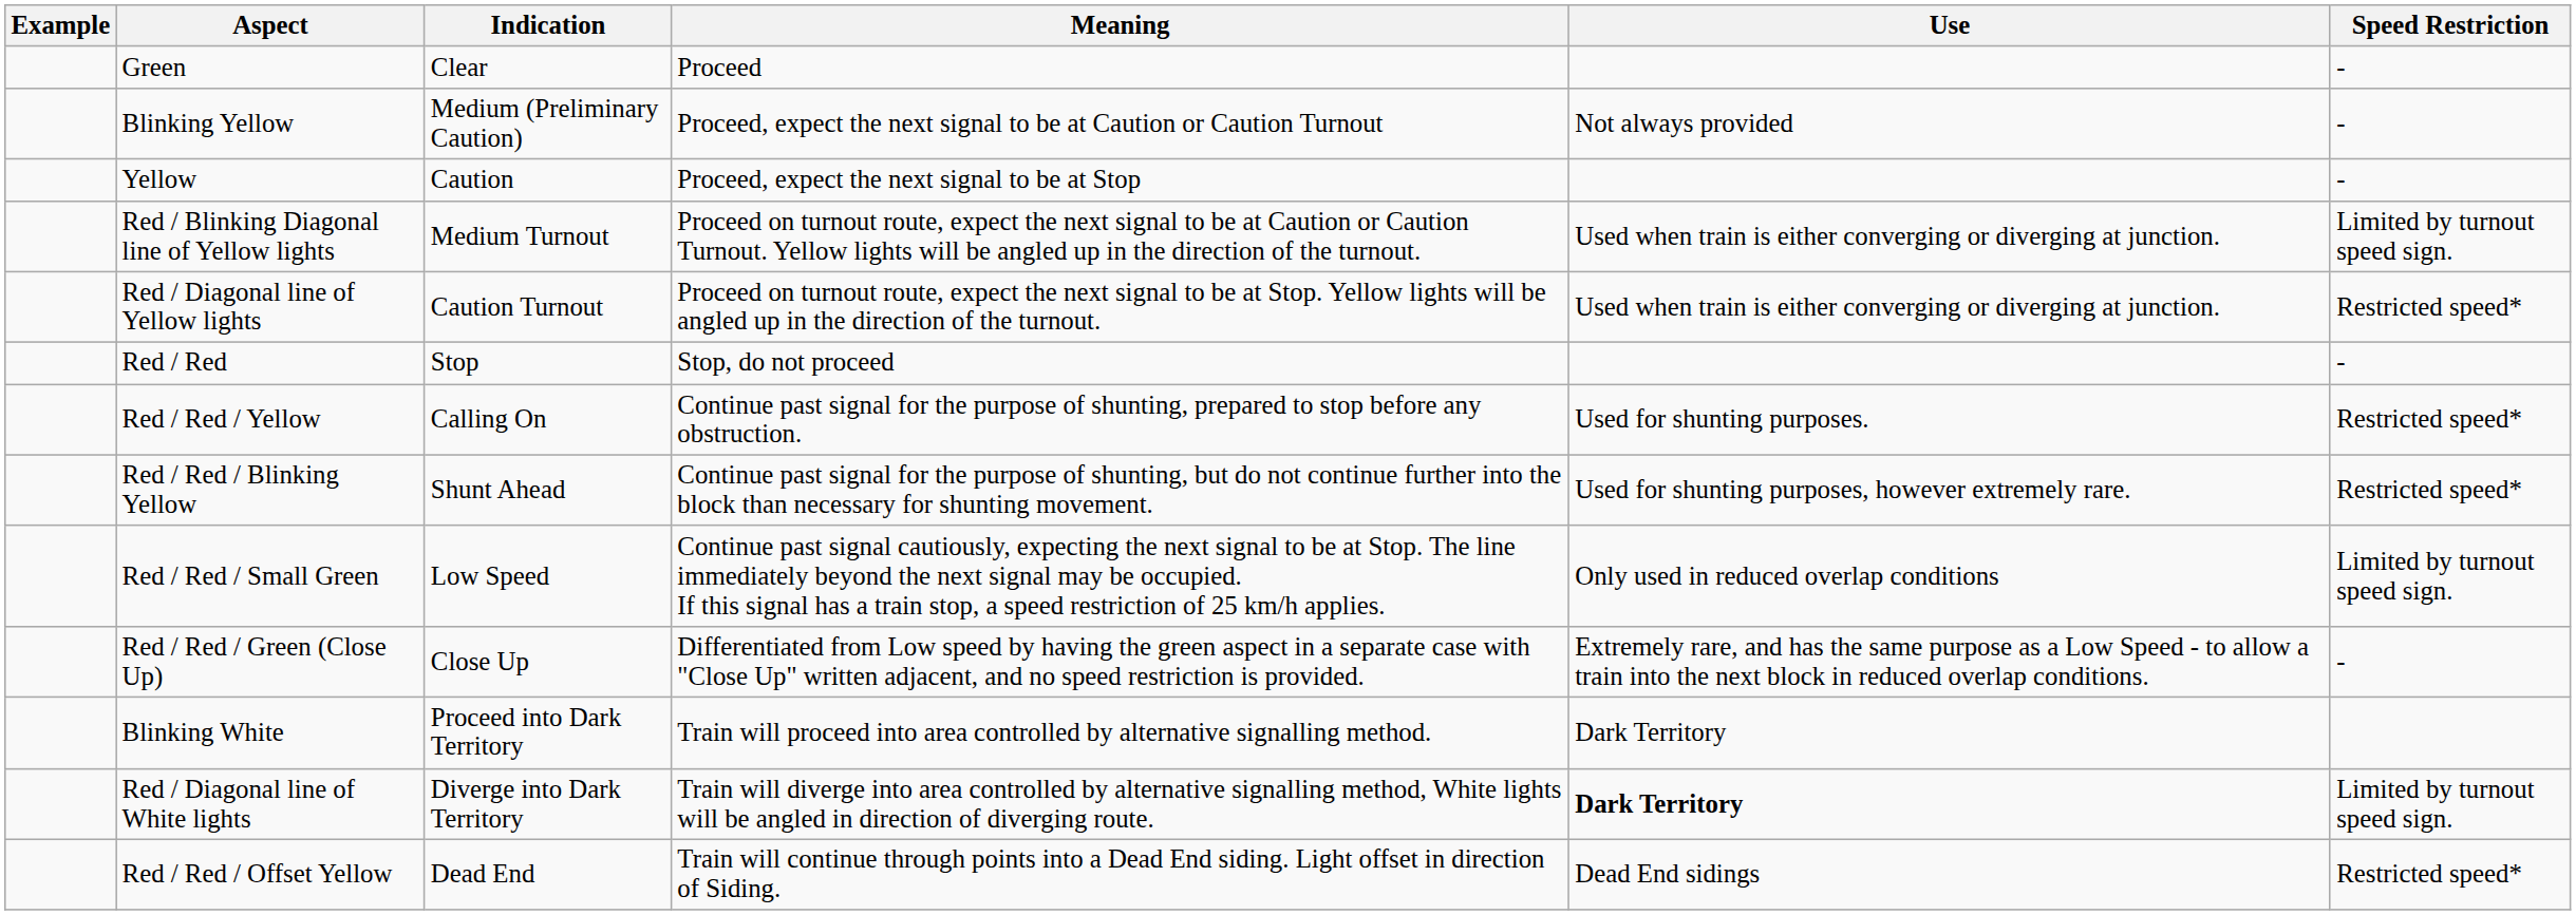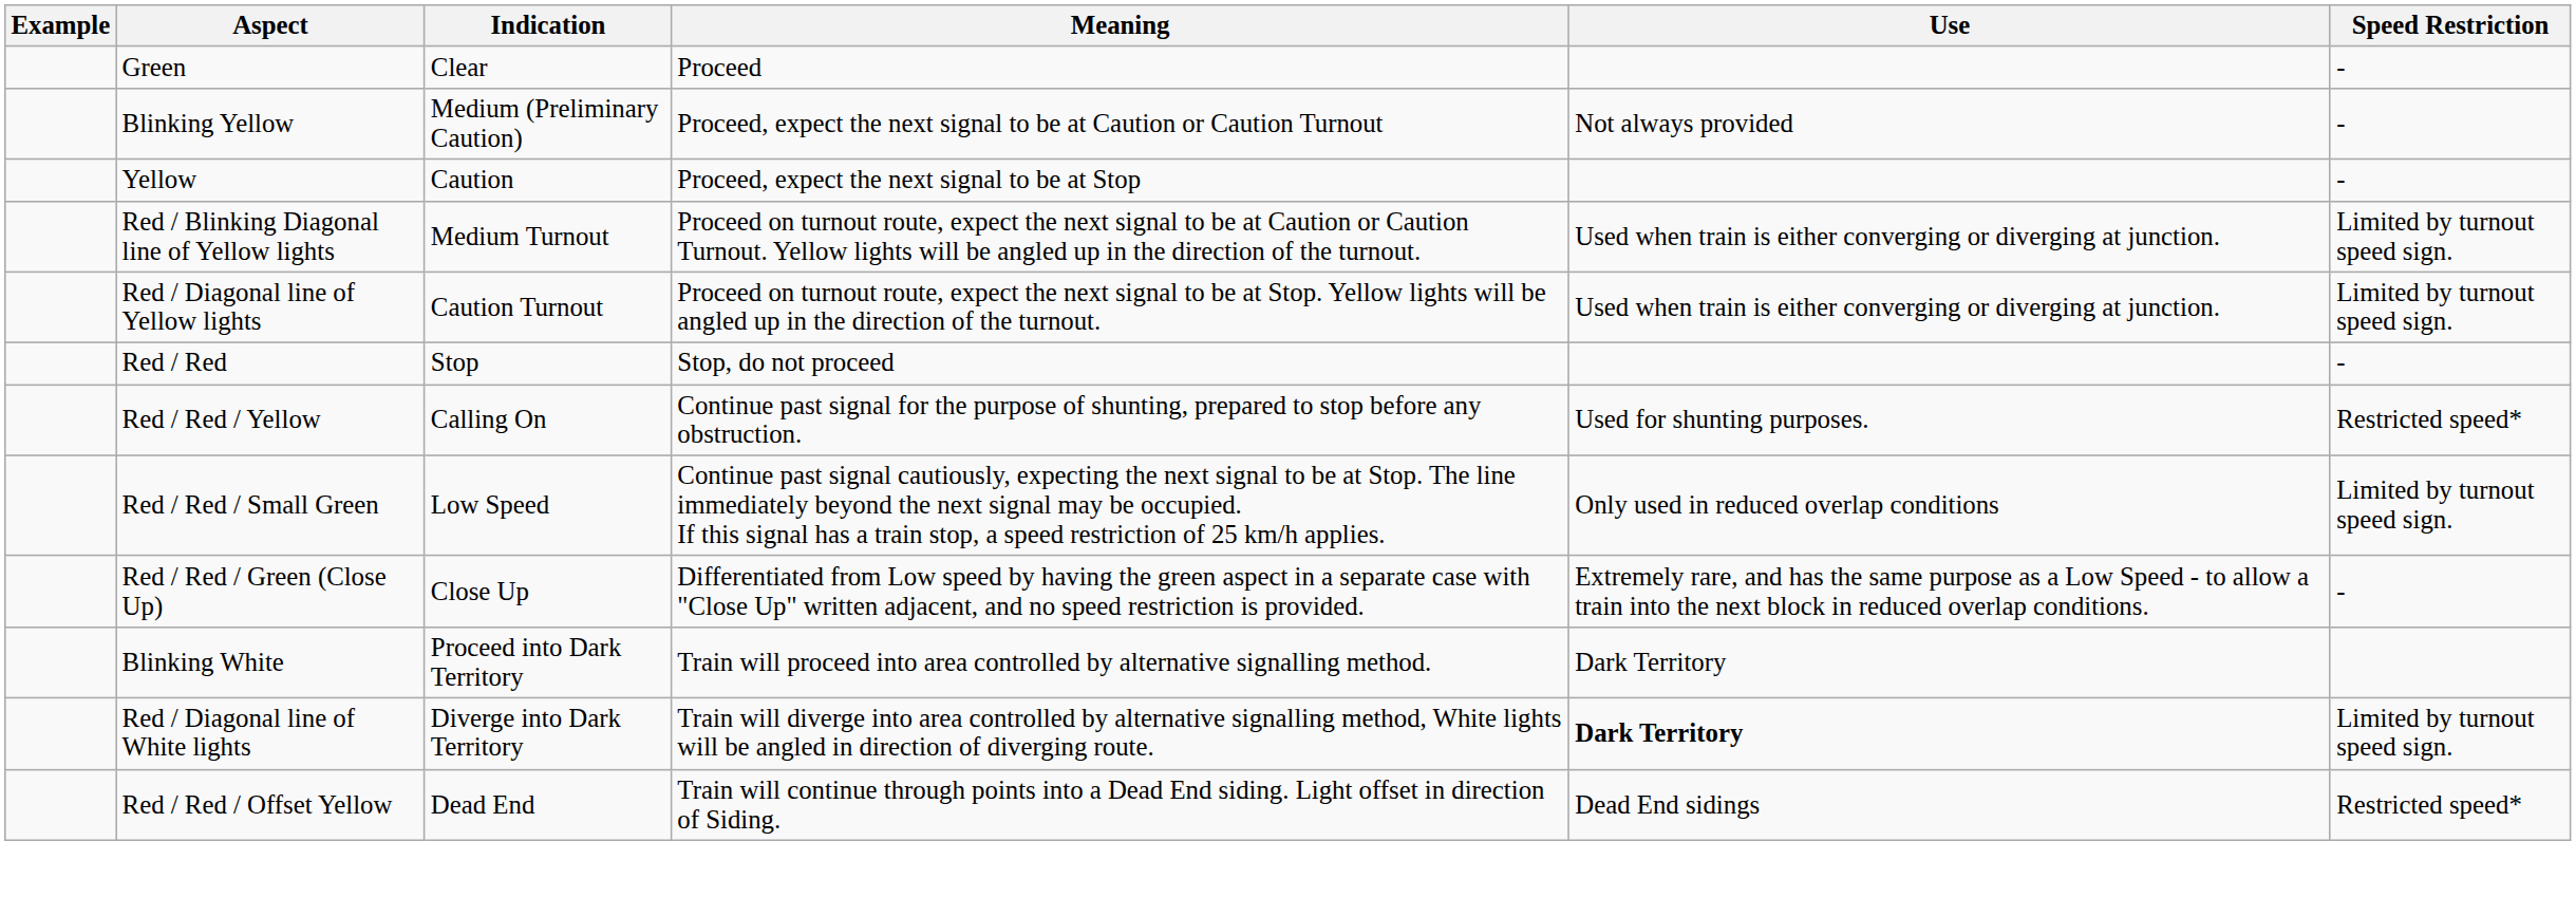 <table class="wikitable">
 <tr>
 <th>Example</th>
 <th>Aspect</th>
 <th>Indication</th>
 <th>Meaning</th>
 <th>Use</th>
 <th>Speed Restriction</th>
 </tr>
 <tr>
 <td></td>
 <td>Green</td>
 <td>Clear</td>
 <td>Proceed</td>
 <td></td>
 <td>-</td>
 </tr>
 <tr>
 <td></td>
 <td>Blinking Yellow</td>
 <td>Medium (Preliminary Caution)</td>
 <td>Proceed, expect the next signal to be at Caution or Caution Turnout</td>
 <td>Not always provided</td>
 <td>-</td>
 </tr>
 <tr>
 <td></td>
 <td>Yellow</td>
 <td>Caution</td>
 <td>Proceed, expect the next signal to be at Stop</td>
 <td></td>
 <td>-</td>
 </tr>
 <tr>
 <td></td>
 <td>Red / Blinking Diagonal line of Yellow lights</td>
 <td>Medium Turnout</td>
 <td>Proceed on turnout route, expect the next signal to be at Caution or Caution Turnout. Yellow lights will be angled up in the direction of the turnout.</td>
 <td>Used when train is either converging or diverging at junction.</td>
 <td>Limited by turnout speed sign.</td>
 </tr>
 <tr>
 <td></td>
 <td>Red / Diagonal line of Yellow lights</td>
 <td>Caution Turnout</td>
 <td>Proceed on turnout route, expect the next signal to be at Stop. Yellow lights will be angled up in the direction of the turnout.</td>
 <td>Used when train is either converging or diverging at junction.</td>
-<td>Restricted speed*</td>
+<td>Limited by turnout speed sign.</td>
 </tr>
 <tr>
 <td></td>
 <td>Red / Red</td>
 <td>Stop</td>
 <td>Stop, do not proceed</td>
 <td></td>
 <td>-</td>
 </tr>
 <tr>
 <td></td>
 <td>Red / Red / Yellow</td>
 <td>Calling On</td>
 <td>Continue past signal for the purpose of shunting, prepared to stop before any obstruction.</td>
 <td>Used for shunting purposes.</td>
-<td>Restricted speed*</td>
-</tr>
-<tr>
-<td></td>
-<td>Red / Red / Blinking Yellow</td>
-<td>Shunt Ahead</td>
-<td>Continue past signal for the purpose of shunting, but do not continue further into the block than necessary for shunting movement.</td>
-<td>Used for shunting purposes, however extremely rare.</td>
 <td>Restricted speed*</td>
 </tr>
 <tr>
 <td></td>
 <td>Red / Red / Small Green</td>
 <td>Low Speed</td>
 <td>Continue past signal cautiously, expecting the next signal to be at Stop. The line immediately beyond the next signal may be occupied.<br>If this signal has a train stop, a speed restriction of 25 km/h applies.</td>
 <td>Only used in reduced overlap conditions</td>
 <td>Limited by turnout speed sign.</td>
 </tr>
 <tr>
 <td></td>
 <td>Red / Red / Green (Close Up)</td>
 <td>Close Up</td>
 <td>Differentiated from Low speed by having the green aspect in a separate case with "Close Up" written adjacent, and no speed restriction is provided.</td>
 <td>Extremely rare, and has the same purpose as a Low Speed - to allow a train into the next block in reduced overlap conditions.</td>
 <td>-</td>
 </tr>
 <tr>
 <td></td>
 <td>Blinking White</td>
 <td>Proceed into Dark Territory</td>
 <td>Train will proceed into area controlled by alternative signalling method.</td>
 <td>Dark Territory</td>
 <td></td>
 </tr>
 <tr>
 <td></td>
 <td>Red /  Diagonal line of White lights</td>
 <td>Diverge into Dark Territory</td>
 <td>Train will diverge into area controlled by alternative signalling method, White lights will be angled in direction of diverging route.</td>
 <td><strong>Dark Territory</strong></td>
 <td>Limited by turnout speed sign.</td>
 </tr>
 <tr>
 <td></td>
 <td>Red / Red / Offset Yellow</td>
 <td>Dead End</td>
 <td>Train will continue through points into a Dead End siding. Light offset in direction of Siding.</td>
 <td>Dead End sidings</td>
 <td>Restricted speed*</td>
 </tr>
 </table>
